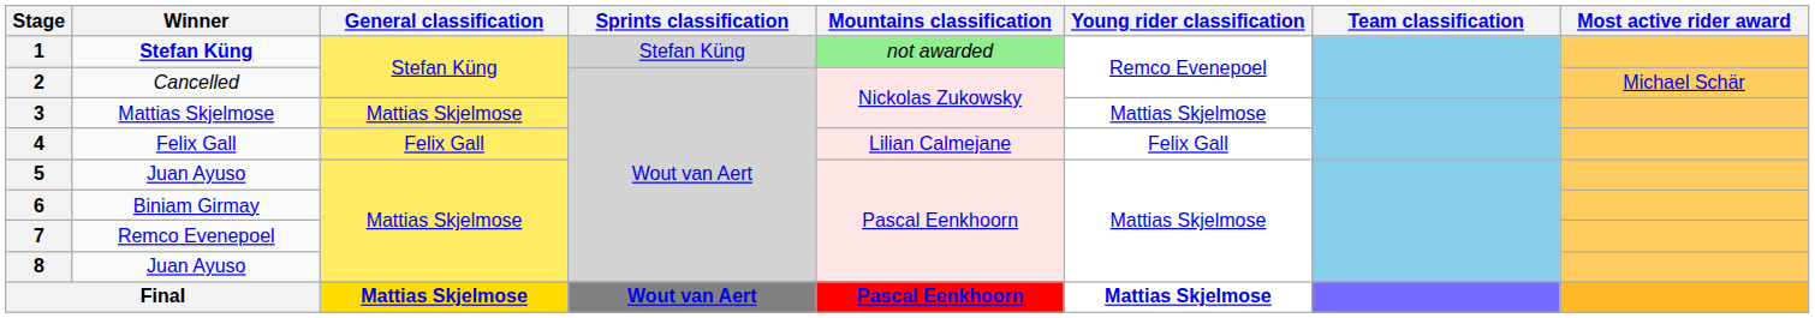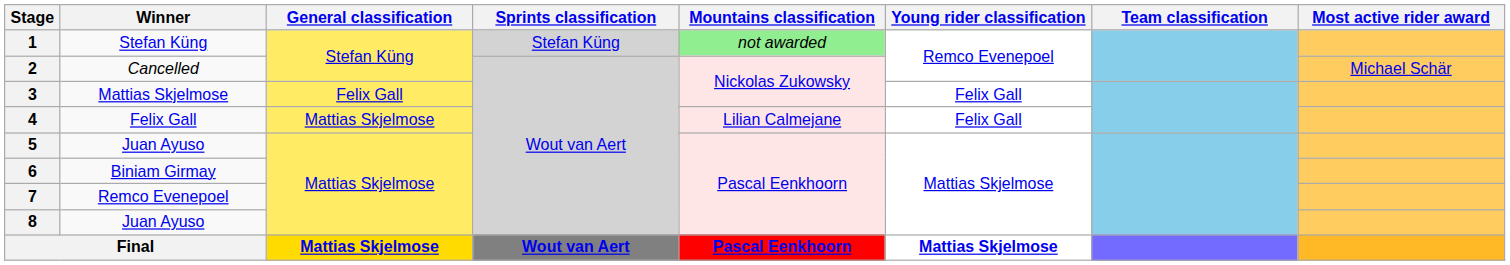 <table class="wikitable" style="text-align: center; font-size:smaller;">
 <tr style="background:#efefef;">
 <th scope="col" style="width:2%;">Stage</th>
 <th scope="col" style="width:12%;">Winner</th>
 <th scope="col" style="width:12%;"><a href='#'>General classification</a><br></th>
 <th scope="col" style="width:12%;"><a href='#'>Sprints classification</a><br></th>
 <th scope="col" style="width:12%;"><a href='#'>Mountains classification</a><br></th>
 <th scope="col" style="width:12%;"><a href='#'>Young rider classification</a><br></th>
 <th scope="col" style="width:12%;"><a href='#'>Team classification</a><br></th>
 <th scope="col" style="width:12%;"><a href='#'>Most active rider award</a></th>
 </tr>
 <tr>
 <th>1</th>
-<td><strong><a href='#'>Stefan Küng</a></strong></td>
+<td><a href='#'>Stefan Küng</a></td>
 <td style="background:#FFEB64;" rowspan=2><a href='#'>Stefan Küng</a></td>
 <td style="background:lightgrey;"><a href='#'>Stefan Küng</a></td>
 <td style="background: lightgreen;"><em>not awarded</em></td>
 <td style="background:white;" rowspan=2><a href='#'>Remco Evenepoel</a></td>
 <td style="background:skyblue;" rowspan=2></td>
 <td style="background:#FFCD5F;"></td>
 </tr>
 <tr>
 <th>2</th>
 <td><em>Cancelled</em></td>
 <td rowspan="7" style="background:lightgrey;"><a href='#'>Wout van Aert</a></td>
 <td style="background:#FFE6E6;" rowspan=2><a href='#'>Nickolas Zukowsky</a></td>
 <td style="background:#FFCD5F;"><a href='#'>Michael Schär</a></td>
 </tr>
 <tr>
 <th>3</th>
 <td><a href='#'>Mattias Skjelmose</a></td>
-<td style="background:#FFEB64;"><a href='#'>Mattias Skjelmose</a></td>
-<td style="background:white;"><a href='#'>Mattias Skjelmose</a></td>
+<td style="background:#FFEB64;"><a href='#'>Felix Gall</a></td>
+<td style="background:white;"><a href='#'>Felix Gall</a></td>
 <td style="background:skyblue;" rowspan=2></td>
 <td style="background:#FFCD5F;"></td>
 </tr>
 <tr>
 <th>4</th>
 <td><a href='#'>Felix Gall</a></td>
-<td style="background:#FFEB64;"><a href='#'>Felix Gall</a></td>
+<td style="background:#FFEB64;"><a href='#'>Mattias Skjelmose</a></td>
 <td style="background:#FFE6E6;"><a href='#'>Lilian Calmejane</a></td>
 <td style="background:white;"><a href='#'>Felix Gall</a></td>
 <td style="background:#FFCD5F;"></td>
 </tr>
 <tr>
 <th>5</th>
 <td><a href='#'>Juan Ayuso</a></td>
 <td rowspan="4" style="background:#FFEB64;"><a href='#'>Mattias Skjelmose</a></td>
 <td rowspan="4" style="background:#FFE6E6;"><a href='#'>Pascal Eenkhoorn</a></td>
 <td rowspan="4" style="background:white;"><a href='#'>Mattias Skjelmose</a></td>
 <td rowspan="4" style="background:skyblue;"></td>
 <td style="background:#FFCD5F;"></td>
 </tr>
 <tr>
 <th>6</th>
 <td><a href='#'>Biniam Girmay</a></td>
 <td style="background:#FFCD5F;"></td>
 </tr>
 <tr>
 <th>7</th>
 <td><a href='#'>Remco Evenepoel</a></td>
 <td style="background:#FFCD5F;"></td>
 </tr>
 <tr>
 <th>8</th>
 <td><a href='#'>Juan Ayuso</a></td>
 <td style="background:#FFCD5F;"></td>
 </tr>
 <tr>
 <th colspan="2">Final</th>
 <th style="background:#FFDB00;"><a href='#'>Mattias Skjelmose</a></th>
 <th style="background:gray;"><a href='#'>Wout van Aert</a></th>
 <th style="background:#f00;"><a href='#'>Pascal Eenkhoorn</a></th>
 <th style="background:white;"><a href='#'>Mattias Skjelmose</a></th>
 <th style="background:#736aff;"></th>
 <th style="background:#FFB927;"></th>
 </tr>
 </table>
